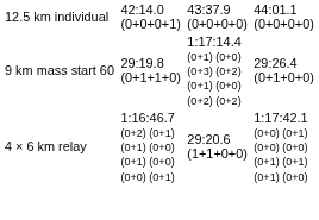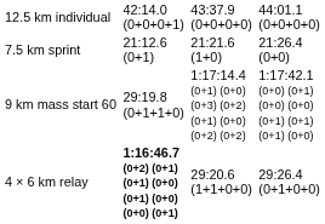 <table>
 <tr>
 <td>12.5 km individual</td>
 <td></td>
 <td>42:14.0<br>(0+0+0+1)</td>
 <td></td>
 <td>43:37.9<br>(0+0+0+0)</td>
 <td></td>
 <td>44:01.1<br>(0+0+0+0)</td>
 </tr>
 <tr>
+<td>7.5 km sprint</td>
+<td></td>
+<td>21:12.6<br>(0+1)</td>
+<td></td>
+<td>21:21.6<br>(1+0)</td>
+<td></td>
+<td>21:26.4<br>(0+0)</td>
+</tr>
+<tr>
 <td>9 km mass start 60</td>
 <td></td>
 <td>29:19.8<br>(0+1+1+0)</td>
 <td></td>
 <td>1:17:14.4<br><small>(0+1) (0+0)<br>(0+3) (0+2)<br>(0+1) (0+0)<br>(0+2) (0+2)</small></td>
 <td></td>
-<td>29:26.4<br>(0+1+0+0)</td>
+<td>1:17:42.1<br><small>(0+0) (0+1)<br>(0+0) (0+0)<br>(0+1) (0+1)<br>(0+1) (0+0)</small></td>
 </tr>
 <tr>
 <td>4 × 6 km relay</td>
 <td></td>
-<td>1:16:46.7<br><small>(0+2) (0+1)<br>(0+1) (0+0)<br>(0+1) (0+0)<br>(0+0) (0+1)</small></td>
+<td><strong>1:16:46.7<br><small>(0+2) (0+1)<br>(0+1) (0+0)<br>(0+1) (0+0)<br>(0+0) (0+1)</small></strong></td>
 <td></td>
 <td>29:20.6<br>(1+1+0+0)</td>
 <td></td>
-<td>1:17:42.1<br><small>(0+0) (0+1)<br>(0+0) (0+0)<br>(0+1) (0+1)<br>(0+1) (0+0)</small></td>
+<td>29:26.4<br>(0+1+0+0)</td>
 </tr>
 </table>
